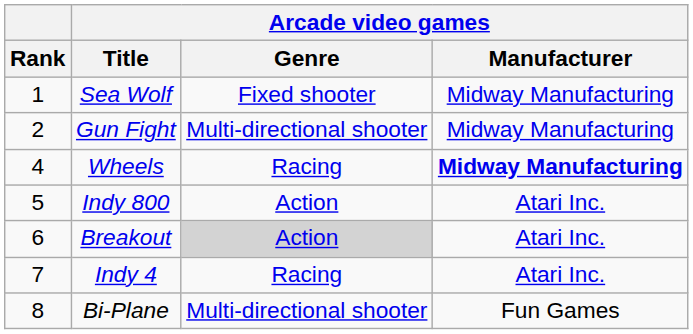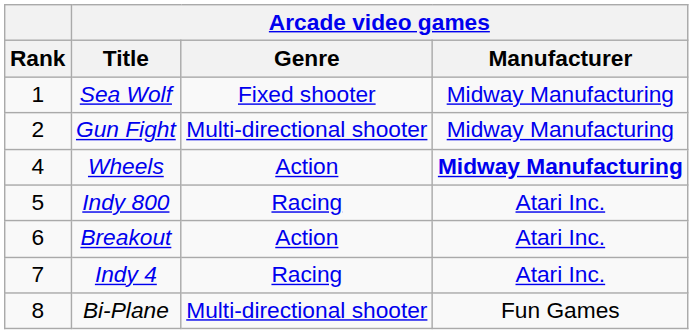 <table class="wikitable sortable" style="text-align:center">
 <tr>
 <th></th>
 <th colspan="3"><a href='#'>Arcade video games</a></th>
 </tr>
 <tr>
 <th>Rank</th>
 <th>Title</th>
 <th>Genre</th>
 <th>Manufacturer</th>
 </tr>
 <tr>
 <td>1</td>
 <td><em><a href='#'>Sea Wolf</a></em></td>
 <td><a href='#'>Fixed shooter</a></td>
 <td><a href='#'>Midway Manufacturing</a></td>
 </tr>
 <tr>
 <td>2</td>
 <td><em><a href='#'>Gun Fight</a></em></td>
 <td><a href='#'>Multi-directional shooter</a></td>
 <td><a href='#'>Midway Manufacturing</a></td>
 </tr>
 <tr>
 <td>4</td>
 <td><a href='#'><em>Wheels</em></a></td>
-<td><a href='#'>Racing</a></td>
+<td><a href='#'>Action</a></td>
 <td><strong><a href='#'>Midway Manufacturing</a></strong></td>
 </tr>
 <tr>
 <td>5</td>
 <td><em><a href='#'>Indy 800</a></em></td>
-<td><a href='#'>Action</a></td>
+<td><a href='#'>Racing</a></td>
 <td><a href='#'>Atari Inc.</a></td>
 </tr>
 <tr>
 <td>6</td>
 <td><em><a href='#'>Breakout</a></em></td>
-<td style="background: lightgrey;"><a href='#'>Action</a></td>
+<td><a href='#'>Action</a></td>
 <td><a href='#'>Atari Inc.</a></td>
 </tr>
 <tr>
 <td>7</td>
 <td><em><a href='#'>Indy 4</a></em></td>
 <td><a href='#'>Racing</a></td>
 <td><a href='#'>Atari Inc.</a></td>
 </tr>
 <tr>
 <td>8</td>
 <td><em>Bi-Plane</em></td>
 <td><a href='#'>Multi-directional shooter</a></td>
 <td>Fun Games</td>
 </tr>
 </table>
